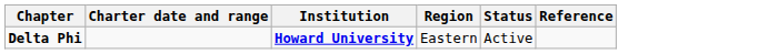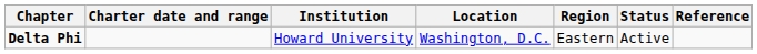 <table class="wikitable">
 <tr>
 <th>Chapter</th>
 <th>Charter date and range</th>
 <th>Institution</th>
+<th>Location</th>
 <th>Region</th>
 <th>Status</th>
 <th>Reference</th>
 </tr>
 <tr>
 <td><strong>Delta Phi</strong></td>
 <td></td>
-<td><strong><a href='#'>Howard University</a></strong></td>
+<td><a href='#'>Howard University</a></td>
+<td><a href='#'>Washington, D.C.</a></td>
 <td>Eastern</td>
 <td>Active</td>
 <td></td>
 </tr>
 </table>
